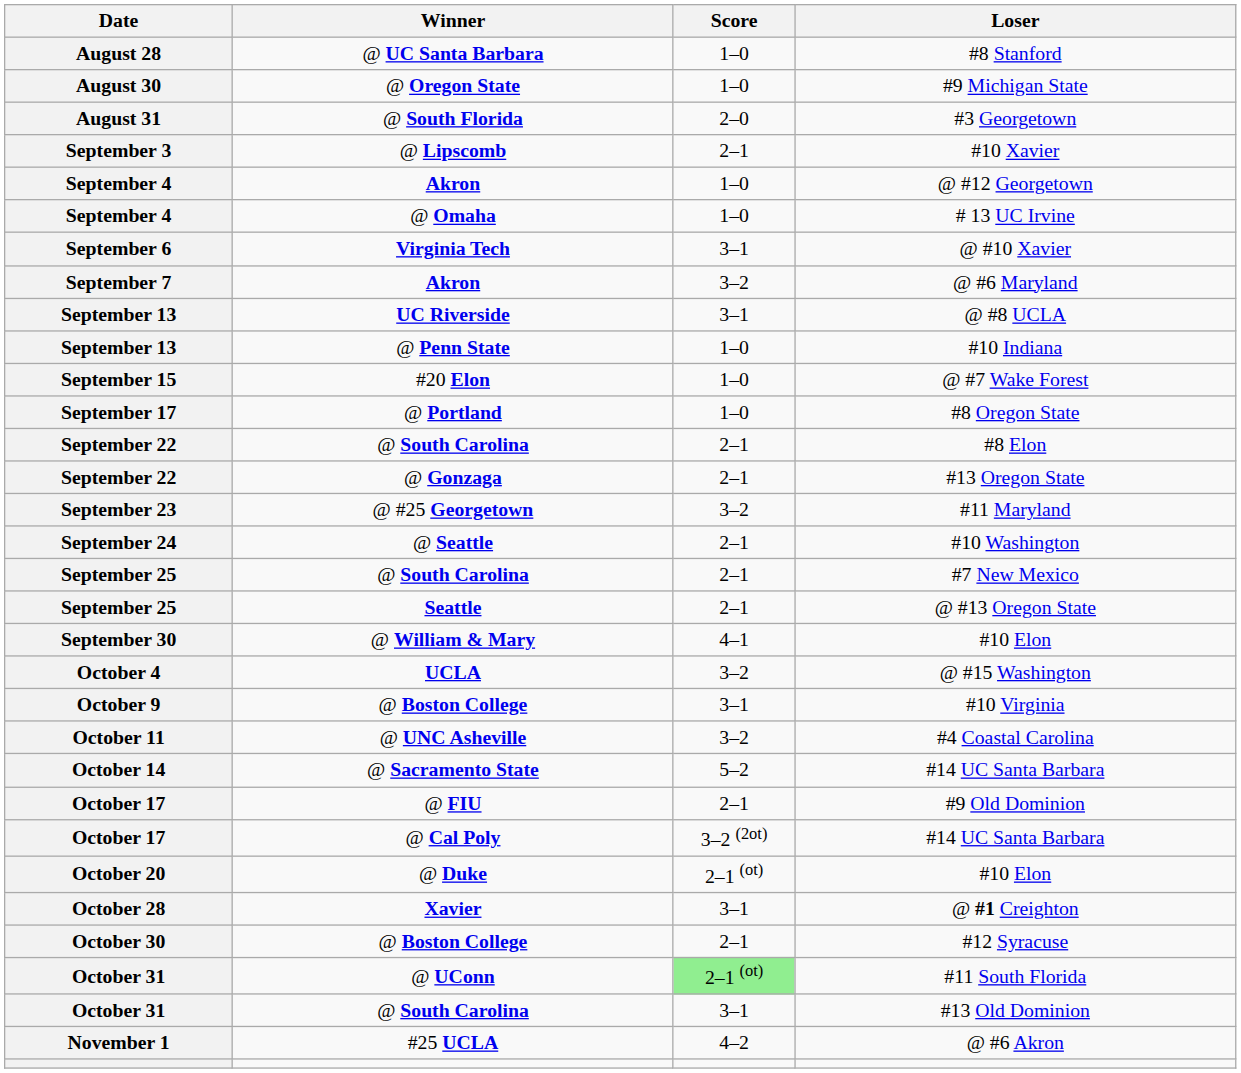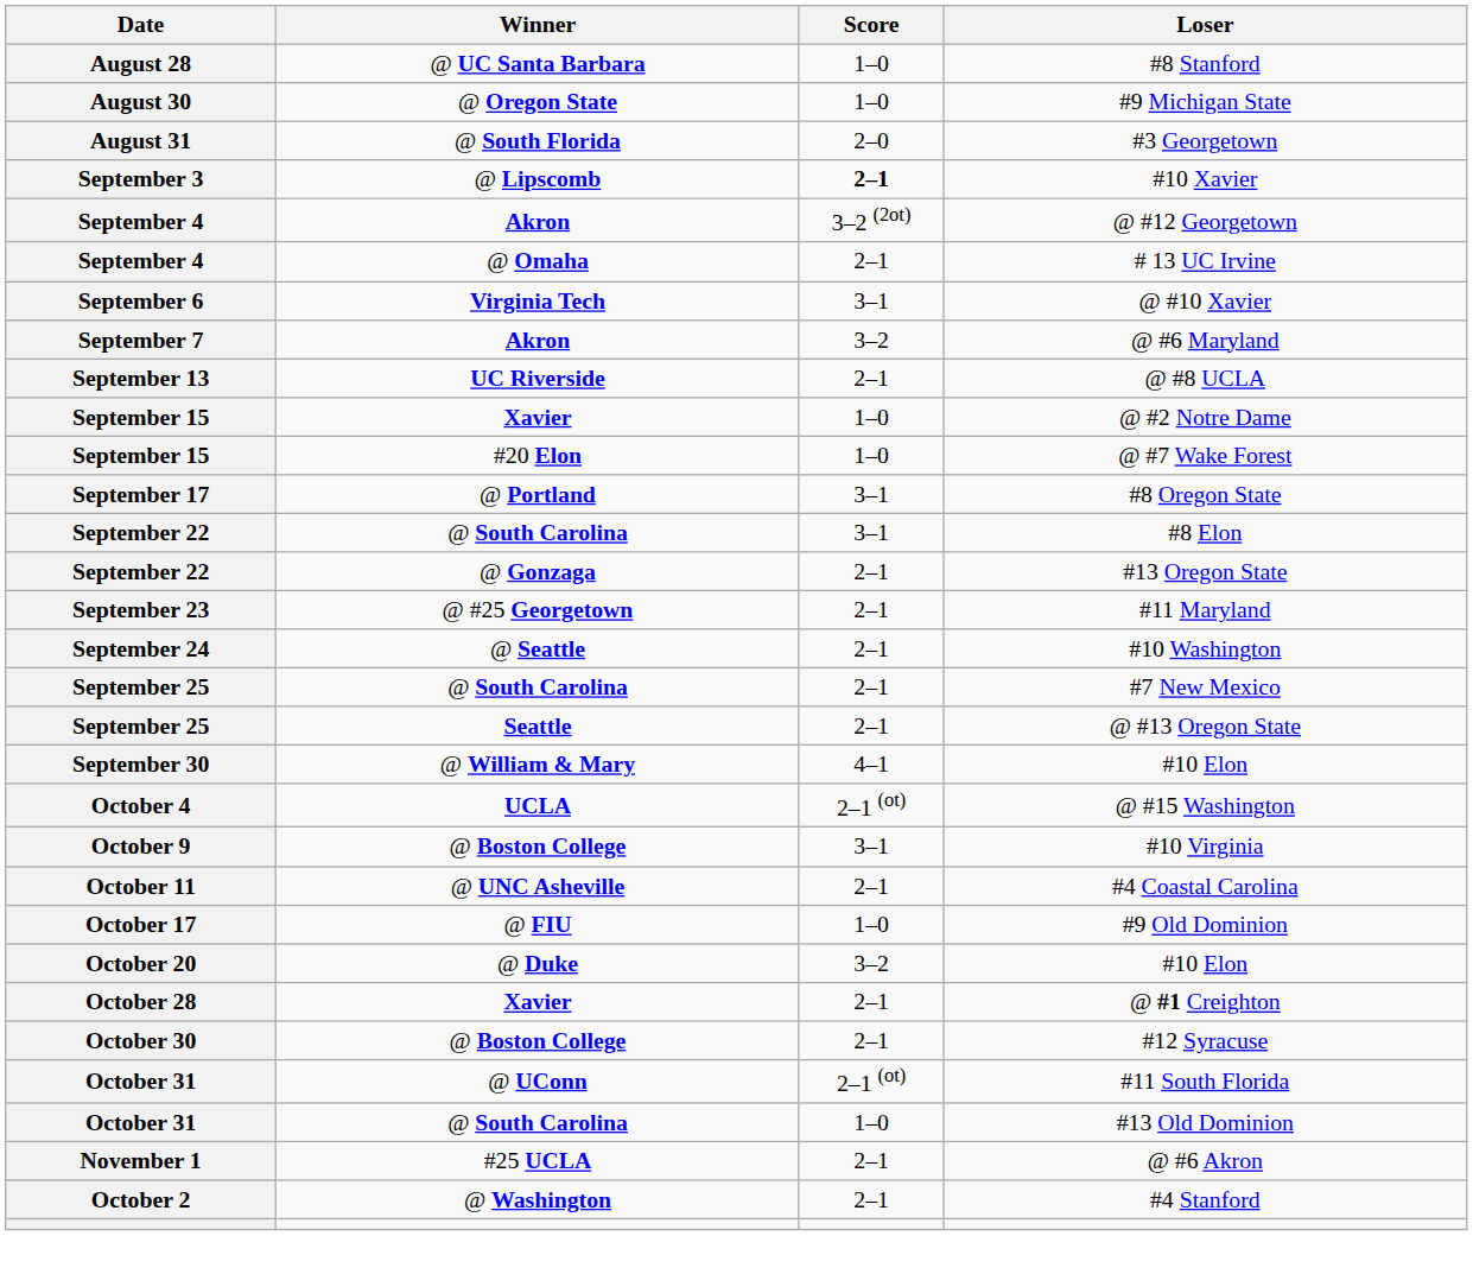 <table class="wikitable" align="center" style="font-size:95%; width:75%">
 <tr>
 <th width="100">Date</th>
 <th width="200">Winner</th>
 <th width="50">Score</th>
 <th width="200">Loser</th>
 </tr>
 <tr>
 <th>August 28</th>
 <td align="center">@ <strong><a href='#'>UC Santa Barbara</a></strong></td>
 <td align="center">1–0</td>
 <td align="center">#8 <a href='#'>Stanford</a></td>
 </tr>
 <tr>
 <th>August 30</th>
 <td align="center">@ <strong><a href='#'>Oregon State</a></strong></td>
 <td align="center">1–0</td>
 <td align="center">#9 <a href='#'>Michigan State</a></td>
 </tr>
 <tr>
 <th>August 31</th>
 <td align="center">@ <strong><a href='#'>South Florida</a></strong></td>
 <td align="center">2–0</td>
 <td align="center">#3 <a href='#'>Georgetown</a></td>
 </tr>
 <tr>
 <th>September 3</th>
 <td align="center">@ <strong><a href='#'>Lipscomb</a></strong></td>
-<td align="center">2–1</td>
+<td align="center"><strong>2–1</strong></td>
 <td align="center">#10 <a href='#'>Xavier</a></td>
 </tr>
 <tr>
 <th>September 4</th>
 <td align="center"><strong><a href='#'>Akron</a></strong></td>
-<td align="center">1–0</td>
+<td align="center">3–2 <sup>(2ot)</sup></td>
 <td align="center">@ #12 <a href='#'>Georgetown</a></td>
 </tr>
 <tr>
 <th>September 4</th>
 <td align="center">@ <strong><a href='#'>Omaha</a></strong></td>
-<td align="center">1–0</td>
+<td align="center">2–1</td>
 <td align="center"># 13 <a href='#'>UC Irvine</a></td>
 </tr>
 <tr>
 <th>September 6</th>
 <td align="center"><strong><a href='#'>Virginia Tech</a></strong></td>
 <td align="center">3–1</td>
 <td align="center">@ #10 <a href='#'>Xavier</a></td>
 </tr>
 <tr>
 <th>September 7</th>
 <td align="center"><strong><a href='#'>Akron</a></strong></td>
 <td align="center">3–2</td>
 <td align="center">@ #6 <a href='#'>Maryland</a></td>
 </tr>
 <tr>
 <th>September 13</th>
 <td align="center"><strong><a href='#'>UC Riverside</a></strong></td>
-<td align="center">3–1</td>
+<td align="center">2–1</td>
 <td align="center">@ #8 <a href='#'>UCLA</a></td>
 </tr>
 <tr>
-<th>September 13</th>
-<td align="center">@ <strong><a href='#'>Penn State</a></strong></td>
+<th>September 15</th>
+<td align="center"><strong> <a href='#'>Xavier</a></strong></td>
 <td align="center">1–0</td>
-<td align="center">#10 <a href='#'>Indiana</a></td>
+<td align="center">@ #2 <a href='#'>Notre Dame</a></td>
 </tr>
 <tr>
 <th>September 15</th>
 <td align="center">#20 <strong><a href='#'>Elon</a></strong></td>
 <td align="center">1–0</td>
 <td align="center">@ #7 <a href='#'>Wake Forest</a></td>
 </tr>
 <tr>
 <th>September 17</th>
 <td align="center">@ <strong><a href='#'>Portland</a></strong></td>
-<td align="center">1–0</td>
+<td align="center">3–1</td>
 <td align="center">#8 <a href='#'>Oregon State</a></td>
 </tr>
 <tr>
 <th>September 22</th>
 <td align="center">@ <strong><a href='#'>South Carolina</a></strong></td>
-<td align="center">2–1</td>
+<td align="center">3–1</td>
 <td align="center">#8 <a href='#'>Elon</a></td>
 </tr>
 <tr>
 <th>September 22</th>
 <td align="center">@ <strong><a href='#'>Gonzaga</a></strong></td>
 <td align="center">2–1</td>
 <td align="center">#13 <a href='#'>Oregon State</a></td>
 </tr>
 <tr>
 <th>September 23</th>
 <td align="center">@ #25 <strong><a href='#'>Georgetown</a></strong></td>
-<td align="center">3–2</td>
+<td align="center">2–1</td>
 <td align="center">#11 <a href='#'>Maryland</a></td>
 </tr>
 <tr>
 <th>September 24</th>
 <td align="center">@ <strong><a href='#'>Seattle</a></strong></td>
 <td align="center">2–1</td>
 <td align="center">#10 <a href='#'>Washington</a></td>
 </tr>
 <tr>
 <th>September 25</th>
 <td align="center">@ <strong><a href='#'>South Carolina</a></strong></td>
 <td align="center">2–1</td>
 <td align="center">#7 <a href='#'>New Mexico</a></td>
 </tr>
 <tr>
 <th>September 25</th>
 <td align="center"><strong><a href='#'>Seattle</a></strong></td>
 <td align="center">2–1</td>
 <td align="center">@ #13 <a href='#'>Oregon State</a></td>
 </tr>
 <tr>
 <th>September 30</th>
 <td align="center">@ <strong><a href='#'>William & Mary</a></strong></td>
 <td align="center">4–1</td>
 <td align="center">#10 <a href='#'>Elon</a></td>
 </tr>
 <tr>
 <th>October 4</th>
 <td align="center"><strong><a href='#'>UCLA</a></strong></td>
-<td align="center">3–2</td>
+<td align="center">2–1 <sup>(ot)</sup></td>
 <td align="center">@ #15 <a href='#'>Washington</a></td>
 </tr>
 <tr>
 <th>October 9</th>
 <td align="center">@ <strong><a href='#'>Boston College</a></strong></td>
 <td align="center">3–1</td>
 <td align="center">#10 <a href='#'>Virginia</a></td>
 </tr>
 <tr>
 <th>October 11</th>
 <td align="center">@ <strong><a href='#'>UNC Asheville</a></strong></td>
-<td align="center">3–2</td>
+<td align="center">2–1</td>
 <td align="center">#4 <a href='#'>Coastal Carolina</a></td>
-</tr>
-<tr>
-<th>October 14</th>
-<td align="center">@ <strong><a href='#'>Sacramento State</a></strong></td>
-<td align="center">5–2</td>
-<td align="center">#14 <a href='#'>UC Santa Barbara</a></td>
 </tr>
 <tr>
 <th>October 17</th>
 <td align="center">@ <strong><a href='#'>FIU</a></strong></td>
-<td align="center">2–1</td>
+<td align="center">1–0</td>
 <td align="center">#9 <a href='#'>Old Dominion</a></td>
-</tr>
-<tr>
-<th>October 17</th>
-<td align="center">@ <strong><a href='#'>Cal Poly</a></strong></td>
-<td align="center">3–2 <sup>(2ot)</sup></td>
-<td align="center">#14 <a href='#'>UC Santa Barbara</a></td>
 </tr>
 <tr>
 <th>October 20</th>
 <td align="center">@ <strong><a href='#'>Duke</a></strong></td>
-<td align="center">2–1 <sup>(ot)</sup></td>
+<td align="center">3–2</td>
 <td align="center">#10 <a href='#'>Elon</a></td>
 </tr>
 <tr>
 <th>October 28</th>
 <td align="center"><strong><a href='#'>Xavier</a></strong></td>
-<td align="center">3–1</td>
+<td align="center">2–1</td>
 <td align="center">@ <strong>#1</strong> <a href='#'>Creighton</a></td>
 </tr>
 <tr>
 <th>October 30</th>
 <td align="center">@ <strong><a href='#'>Boston College</a></strong></td>
 <td align="center">2–1</td>
 <td align="center">#12 <a href='#'>Syracuse</a></td>
 </tr>
 <tr>
 <th>October 31</th>
 <td align="center">@ <strong><a href='#'>UConn</a></strong></td>
-<td align="center" style="background: lightgreen;">2–1 <sup>(ot)</sup></td>
+<td align="center">2–1 <sup>(ot)</sup></td>
 <td align="center">#11 <a href='#'>South Florida</a></td>
 </tr>
 <tr>
 <th>October 31</th>
 <td align="center">@ <strong><a href='#'>South Carolina</a></strong></td>
-<td align="center">3–1</td>
+<td align="center">1–0</td>
 <td align="center">#13 <a href='#'>Old Dominion</a></td>
 </tr>
 <tr>
 <th>November 1</th>
 <td align="center">#25 <strong><a href='#'>UCLA</a></strong></td>
-<td align="center">4–2</td>
+<td align="center">2–1</td>
 <td align="center">@ #6 <a href='#'>Akron</a></td>
+</tr>
+<tr>
+<th>October 2</th>
+<td align="center">@ <strong><a href='#'>Washington</a></strong></td>
+<td align="center">2–1</td>
+<td align="center">#4 <a href='#'>Stanford</a></td>
 </tr>
 <tr>
 <th></th>
 <td align="center"></td>
 <td align="center"></td>
 <td align="center"></td>
 </tr>
 </table>
